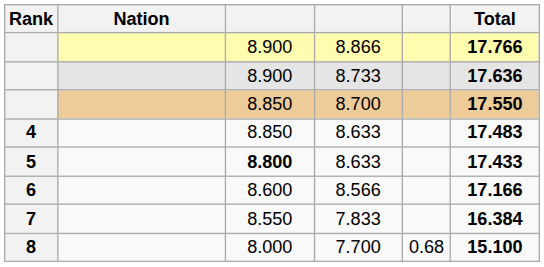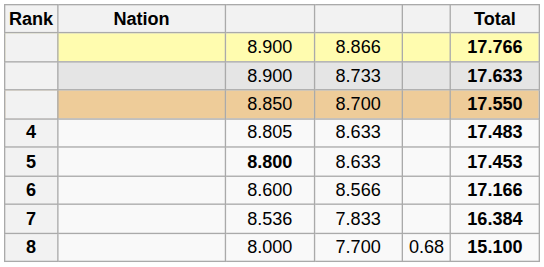 <table class="wikitable sortable" style="text-align:center; font-size:85%">
 <tr>
 <th scope="col" style="width:25px;">Rank</th>
 <th ! scope="col" style="width:120px;">Nation</th>
 <th ! scope="col" style="width:60px;"></th>
 <th ! scope="col" style="width:60px;"></th>
 <th ! scope="col" style="width:30px;"></th>
 <th ! scope="col" style="width:60px;">Total</th>
 </tr>
 <tr bgcolor=fffcaf>
 <th scope=row></th>
 <td align=left></td>
 <td>8.900</td>
 <td>8.866</td>
 <td></td>
 <td><strong>17.766</strong></td>
 </tr>
 <tr bgcolor=e5e5e5>
 <th scope=row></th>
 <td align=left></td>
 <td>8.900</td>
 <td>8.733</td>
 <td></td>
-<td><strong>17.636</strong></td>
+<td><strong>17.633</strong></td>
 </tr>
 <tr bgcolor=eecc99>
 <th scope=row></th>
 <td align=left></td>
 <td>8.850</td>
 <td>8.700</td>
 <td></td>
 <td><strong>17.550</strong></td>
 </tr>
 <tr>
 <th scope=row>4</th>
 <td align=left></td>
-<td>8.850</td>
+<td>8.805</td>
 <td>8.633</td>
 <td></td>
 <td><strong>17.483</strong></td>
 </tr>
 <tr>
 <th scope=row>5</th>
 <td align=left></td>
 <td><strong>8.800</strong></td>
 <td>8.633</td>
 <td></td>
-<td><strong>17.433</strong></td>
+<td><strong>17.453</strong></td>
 </tr>
 <tr>
 <th scope=row>6</th>
 <td align=left></td>
 <td>8.600</td>
 <td>8.566</td>
 <td></td>
 <td><strong>17.166</strong></td>
 </tr>
 <tr>
 <th scope=row>7</th>
 <td align=left></td>
-<td>8.550</td>
+<td>8.536</td>
 <td>7.833</td>
 <td></td>
 <td><strong>16.384</strong></td>
 </tr>
 <tr>
 <th scope=row>8</th>
 <td align=left></td>
 <td>8.000</td>
 <td>7.700</td>
 <td>0.68</td>
 <td><strong>15.100</strong></td>
 </tr>
 </table>
